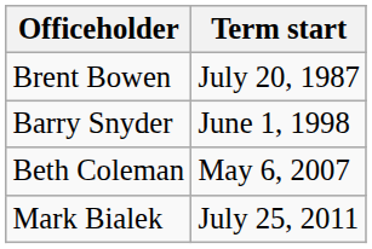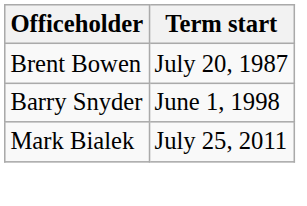 <table class="wikitable sortable">
 <tr style="vertical-align:bottom;">
 <th>Officeholder</th>
 <th>Term start</th>
 </tr>
 <tr>
 <td>Brent Bowen</td>
 <td>July 20, 1987</td>
 </tr>
 <tr>
 <td>Barry Snyder</td>
 <td>June 1, 1998</td>
 </tr>
 <tr>
-<td>Beth Coleman</td>
-<td>May 6, 2007</td>
-</tr>
-<tr>
 <td>Mark Bialek</td>
 <td>July 25, 2011</td>
 </tr>
 </table>
